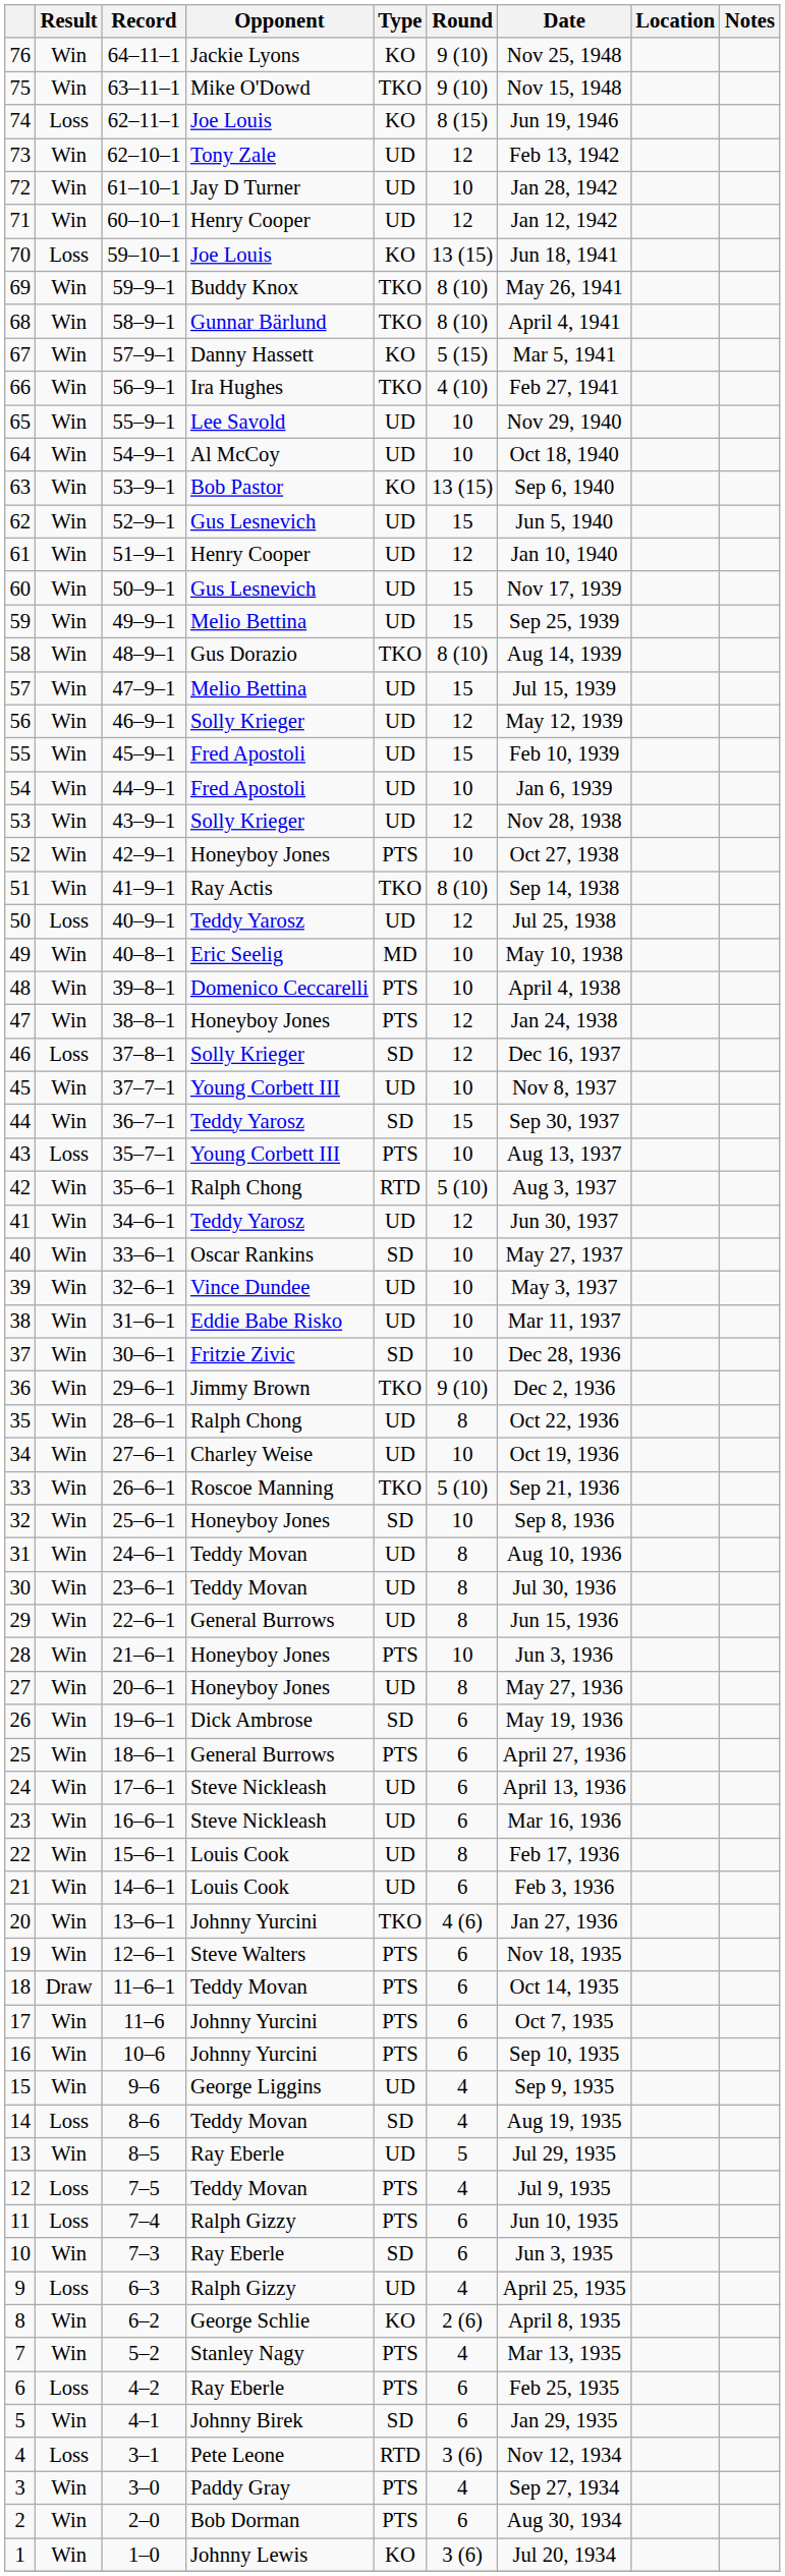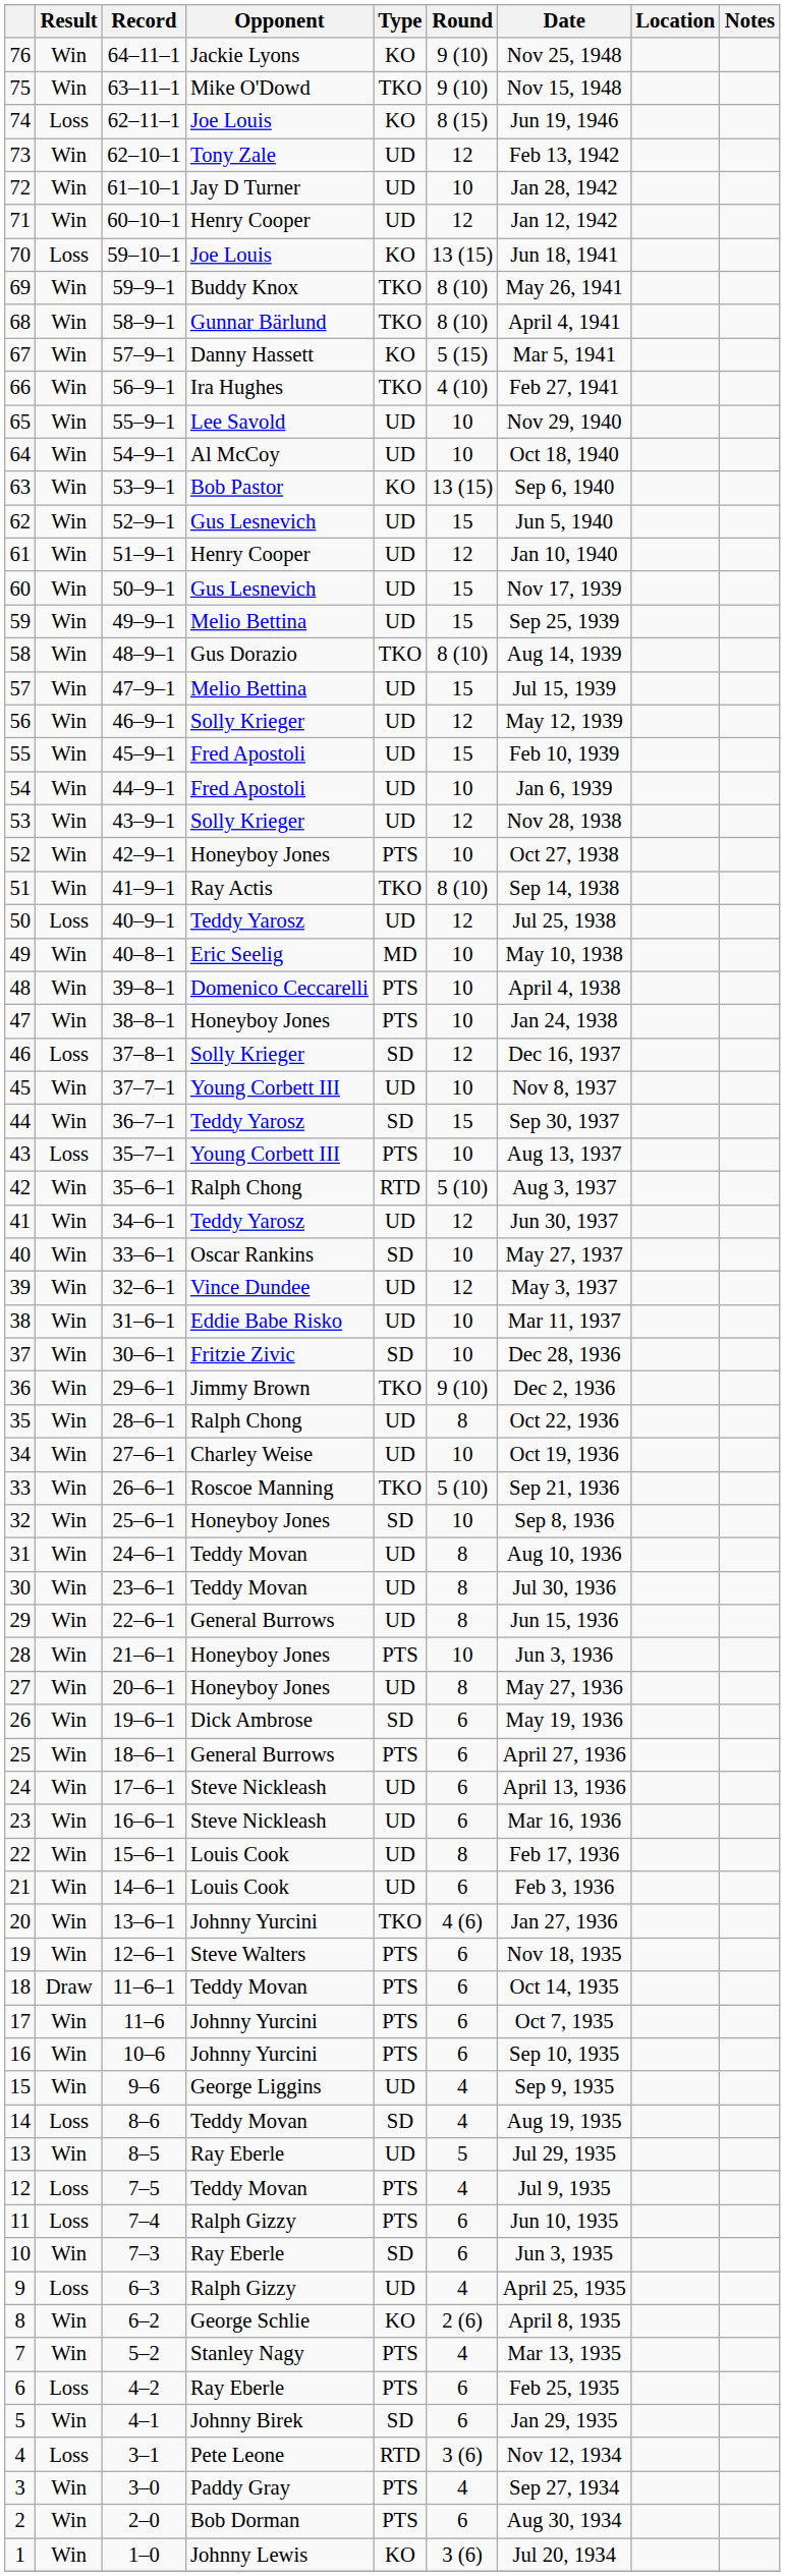 <table class="wikitable" style="text-align:center">
 <tr>
 <th></th>
 <th>Result</th>
 <th>Record</th>
 <th>Opponent</th>
 <th>Type</th>
 <th>Round</th>
 <th>Date</th>
 <th>Location</th>
 <th>Notes</th>
 </tr>
 <tr>
 <td>76</td>
 <td>Win</td>
 <td>64–11–1</td>
 <td align=left>Jackie Lyons</td>
 <td>KO</td>
 <td>9 (10)</td>
 <td>Nov 25, 1948</td>
 <td style="text-align:left;"></td>
 <td></td>
 </tr>
 <tr>
 <td>75</td>
 <td>Win</td>
 <td>63–11–1</td>
 <td align=left>Mike O'Dowd</td>
 <td>TKO</td>
 <td>9 (10)</td>
 <td>Nov 15, 1948</td>
 <td style="text-align:left;"></td>
 <td></td>
 </tr>
 <tr>
 <td>74</td>
 <td>Loss</td>
 <td>62–11–1</td>
 <td align=left><a href='#'>Joe Louis</a></td>
 <td>KO</td>
 <td>8 (15)</td>
 <td>Jun 19, 1946</td>
 <td style="text-align:left;"></td>
 <td style="text-align:left;"></td>
 </tr>
 <tr>
 <td>73</td>
 <td>Win</td>
 <td>62–10–1</td>
 <td align=left><a href='#'>Tony Zale</a></td>
 <td>UD</td>
 <td>12</td>
 <td>Feb 13, 1942</td>
 <td style="text-align:left;"></td>
 <td></td>
 </tr>
 <tr>
 <td>72</td>
 <td>Win</td>
 <td>61–10–1</td>
 <td align=left>Jay D Turner</td>
 <td>UD</td>
 <td>10</td>
 <td>Jan 28, 1942</td>
 <td style="text-align:left;"></td>
 <td></td>
 </tr>
 <tr>
 <td>71</td>
 <td>Win</td>
 <td>60–10–1</td>
 <td align=left>Henry Cooper</td>
 <td>UD</td>
 <td>12</td>
 <td>Jan 12, 1942</td>
 <td style="text-align:left;"></td>
 <td></td>
 </tr>
 <tr>
 <td>70</td>
 <td>Loss</td>
 <td>59–10–1</td>
 <td align=left><a href='#'>Joe Louis</a></td>
 <td>KO</td>
 <td>13 (15)</td>
 <td>Jun 18, 1941</td>
 <td style="text-align:left;"></td>
 <td style="text-align:left;"></td>
 </tr>
 <tr>
 <td>69</td>
 <td>Win</td>
 <td>59–9–1</td>
 <td align=left>Buddy Knox</td>
 <td>TKO</td>
 <td>8 (10)</td>
 <td>May 26, 1941</td>
 <td style="text-align:left;"></td>
 <td></td>
 </tr>
 <tr>
 <td>68</td>
 <td>Win</td>
 <td>58–9–1</td>
 <td align=left><a href='#'>Gunnar Bärlund</a></td>
 <td>TKO</td>
 <td>8 (10)</td>
 <td>April 4, 1941</td>
 <td style="text-align:left;"></td>
 <td></td>
 </tr>
 <tr>
 <td>67</td>
 <td>Win</td>
 <td>57–9–1</td>
 <td align=left>Danny Hassett</td>
 <td>KO</td>
 <td>5 (15)</td>
 <td>Mar 5, 1941</td>
 <td style="text-align:left;"></td>
 <td></td>
 </tr>
 <tr>
 <td>66</td>
 <td>Win</td>
 <td>56–9–1</td>
 <td align=left>Ira Hughes</td>
 <td>TKO</td>
 <td>4 (10)</td>
 <td>Feb 27, 1941</td>
 <td style="text-align:left;"></td>
 <td></td>
 </tr>
 <tr>
 <td>65</td>
 <td>Win</td>
 <td>55–9–1</td>
 <td align=left><a href='#'>Lee Savold</a></td>
 <td>UD</td>
 <td>10</td>
 <td>Nov 29, 1940</td>
 <td style="text-align:left;"></td>
 <td></td>
 </tr>
 <tr>
 <td>64</td>
 <td>Win</td>
 <td>54–9–1</td>
 <td align=left>Al McCoy</td>
 <td>UD</td>
 <td>10</td>
 <td>Oct 18, 1940</td>
 <td style="text-align:left;"></td>
 <td style="text-align:left;"></td>
 </tr>
 <tr>
 <td>63</td>
 <td>Win</td>
 <td>53–9–1</td>
 <td align=left><a href='#'>Bob Pastor</a></td>
 <td>KO</td>
 <td>13 (15)</td>
 <td>Sep 6, 1940</td>
 <td style="text-align:left;"></td>
 <td></td>
 </tr>
 <tr>
 <td>62</td>
 <td>Win</td>
 <td>52–9–1</td>
 <td align=left><a href='#'>Gus Lesnevich</a></td>
 <td>UD</td>
 <td>15</td>
 <td>Jun 5, 1940</td>
 <td style="text-align:left;"></td>
 <td style="text-align:left;"></td>
 </tr>
 <tr>
 <td>61</td>
 <td>Win</td>
 <td>51–9–1</td>
 <td align=left>Henry Cooper</td>
 <td>UD</td>
 <td>12</td>
 <td>Jan 10, 1940</td>
 <td style="text-align:left;"></td>
 <td></td>
 </tr>
 <tr>
 <td>60</td>
 <td>Win</td>
 <td>50–9–1</td>
 <td align=left><a href='#'>Gus Lesnevich</a></td>
 <td>UD</td>
 <td>15</td>
 <td>Nov 17, 1939</td>
 <td style="text-align:left;"></td>
 <td style="text-align:left;"></td>
 </tr>
 <tr>
 <td>59</td>
 <td>Win</td>
 <td>49–9–1</td>
 <td align=left><a href='#'>Melio Bettina</a></td>
 <td>UD</td>
 <td>15</td>
 <td>Sep 25, 1939</td>
 <td style="text-align:left;"></td>
 <td style="text-align:left;"></td>
 </tr>
 <tr>
 <td>58</td>
 <td>Win</td>
 <td>48–9–1</td>
 <td align=left>Gus Dorazio</td>
 <td>TKO</td>
 <td>8 (10)</td>
 <td>Aug 14, 1939</td>
 <td style="text-align:left;"></td>
 <td></td>
 </tr>
 <tr>
 <td>57</td>
 <td>Win</td>
 <td>47–9–1</td>
 <td align=left><a href='#'>Melio Bettina</a></td>
 <td>UD</td>
 <td>15</td>
 <td>Jul 15, 1939</td>
 <td style="text-align:left;"></td>
 <td style="text-align:left;"></td>
 </tr>
 <tr>
 <td>56</td>
 <td>Win</td>
 <td>46–9–1</td>
 <td align=left><a href='#'>Solly Krieger</a></td>
 <td>UD</td>
 <td>12</td>
 <td>May 12, 1939</td>
 <td style="text-align:left;"></td>
 <td></td>
 </tr>
 <tr>
 <td>55</td>
 <td>Win</td>
 <td>45–9–1</td>
 <td align=left><a href='#'>Fred Apostoli</a></td>
 <td>UD</td>
 <td>15</td>
 <td>Feb 10, 1939</td>
 <td style="text-align:left;"></td>
 <td></td>
 </tr>
 <tr>
 <td>54</td>
 <td>Win</td>
 <td>44–9–1</td>
 <td align=left><a href='#'>Fred Apostoli</a></td>
 <td>UD</td>
 <td>10</td>
 <td>Jan 6, 1939</td>
 <td style="text-align:left;"></td>
 <td></td>
 </tr>
 <tr>
 <td>53</td>
 <td>Win</td>
 <td>43–9–1</td>
 <td align=left><a href='#'>Solly Krieger</a></td>
 <td>UD</td>
 <td>12</td>
 <td>Nov 28, 1938</td>
 <td style="text-align:left;"></td>
 <td></td>
 </tr>
 <tr>
 <td>52</td>
 <td>Win</td>
 <td>42–9–1</td>
 <td align=left>Honeyboy Jones</td>
 <td>PTS</td>
 <td>10</td>
 <td>Oct 27, 1938</td>
 <td style="text-align:left;"></td>
 <td></td>
 </tr>
 <tr>
 <td>51</td>
 <td>Win</td>
 <td>41–9–1</td>
 <td align=left>Ray Actis</td>
 <td>TKO</td>
 <td>8 (10)</td>
 <td>Sep 14, 1938</td>
 <td style="text-align:left;"></td>
 <td></td>
 </tr>
 <tr>
 <td>50</td>
 <td>Loss</td>
 <td>40–9–1</td>
 <td align=left><a href='#'>Teddy Yarosz</a></td>
 <td>UD</td>
 <td>12</td>
 <td>Jul 25, 1938</td>
 <td style="text-align:left;"></td>
 <td></td>
 </tr>
 <tr>
 <td>49</td>
 <td>Win</td>
 <td>40–8–1</td>
 <td align=left><a href='#'>Eric Seelig</a></td>
 <td>MD</td>
 <td>10</td>
 <td>May 10, 1938</td>
 <td style="text-align:left;"></td>
 <td></td>
 </tr>
 <tr>
 <td>48</td>
 <td>Win</td>
 <td>39–8–1</td>
 <td align=left><a href='#'>Domenico Ceccarelli</a></td>
 <td>PTS</td>
 <td>10</td>
 <td>April 4, 1938</td>
 <td style="text-align:left;"></td>
 <td></td>
 </tr>
 <tr>
 <td>47</td>
 <td>Win</td>
 <td>38–8–1</td>
 <td align=left>Honeyboy Jones</td>
 <td>PTS</td>
-<td>12</td>
+<td>10</td>
 <td>Jan 24, 1938</td>
 <td style="text-align:left;"></td>
 <td></td>
 </tr>
 <tr>
 <td>46</td>
 <td>Loss</td>
 <td>37–8–1</td>
 <td align=left><a href='#'>Solly Krieger</a></td>
 <td>SD</td>
 <td>12</td>
 <td>Dec 16, 1937</td>
 <td style="text-align:left;"></td>
 <td></td>
 </tr>
 <tr>
 <td>45</td>
 <td>Win</td>
 <td>37–7–1</td>
 <td align=left><a href='#'>Young Corbett III</a></td>
 <td>UD</td>
 <td>10</td>
 <td>Nov 8, 1937</td>
 <td style="text-align:left;"></td>
 <td></td>
 </tr>
 <tr>
 <td>44</td>
 <td>Win</td>
 <td>36–7–1</td>
 <td align=left><a href='#'>Teddy Yarosz</a></td>
 <td>SD</td>
 <td>15</td>
 <td>Sep 30, 1937</td>
 <td style="text-align:left;"></td>
 <td></td>
 </tr>
 <tr>
 <td>43</td>
 <td>Loss</td>
 <td>35–7–1</td>
 <td align=left><a href='#'>Young Corbett III</a></td>
 <td>PTS</td>
 <td>10</td>
 <td>Aug 13, 1937</td>
 <td style="text-align:left;"></td>
 <td></td>
 </tr>
 <tr>
 <td>42</td>
 <td>Win</td>
 <td>35–6–1</td>
 <td align=left>Ralph Chong</td>
 <td>RTD</td>
 <td>5 (10)</td>
 <td>Aug 3, 1937</td>
 <td style="text-align:left;"></td>
 <td></td>
 </tr>
 <tr>
 <td>41</td>
 <td>Win</td>
 <td>34–6–1</td>
 <td align=left><a href='#'>Teddy Yarosz</a></td>
 <td>UD</td>
 <td>12</td>
 <td>Jun 30, 1937</td>
 <td style="text-align:left;"></td>
 <td></td>
 </tr>
 <tr>
 <td>40</td>
 <td>Win</td>
 <td>33–6–1</td>
 <td align=left>Oscar Rankins</td>
 <td>SD</td>
 <td>10</td>
 <td>May 27, 1937</td>
 <td style="text-align:left;"></td>
 <td></td>
 </tr>
 <tr>
 <td>39</td>
 <td>Win</td>
 <td>32–6–1</td>
 <td align=left><a href='#'>Vince Dundee</a></td>
 <td>UD</td>
-<td>10</td>
+<td>12</td>
 <td>May 3, 1937</td>
 <td style="text-align:left;"></td>
 <td></td>
 </tr>
 <tr>
 <td>38</td>
 <td>Win</td>
 <td>31–6–1</td>
 <td align=left><a href='#'>Eddie Babe Risko</a></td>
 <td>UD</td>
 <td>10</td>
 <td>Mar 11, 1937</td>
 <td style="text-align:left;"></td>
 <td></td>
 </tr>
 <tr>
 <td>37</td>
 <td>Win</td>
 <td>30–6–1</td>
 <td align=left><a href='#'>Fritzie Zivic</a></td>
 <td>SD</td>
 <td>10</td>
 <td>Dec 28, 1936</td>
 <td style="text-align:left;"></td>
 <td></td>
 </tr>
 <tr>
 <td>36</td>
 <td>Win</td>
 <td>29–6–1</td>
 <td align=left>Jimmy Brown</td>
 <td>TKO</td>
 <td>9 (10)</td>
 <td>Dec 2, 1936</td>
 <td style="text-align:left;"></td>
 <td></td>
 </tr>
 <tr>
 <td>35</td>
 <td>Win</td>
 <td>28–6–1</td>
 <td align=left>Ralph Chong</td>
 <td>UD</td>
 <td>8</td>
 <td>Oct 22, 1936</td>
 <td style="text-align:left;"></td>
 <td></td>
 </tr>
 <tr>
 <td>34</td>
 <td>Win</td>
 <td>27–6–1</td>
 <td align=left>Charley Weise</td>
 <td>UD</td>
 <td>10</td>
 <td>Oct 19, 1936</td>
 <td style="text-align:left;"></td>
 <td></td>
 </tr>
 <tr>
 <td>33</td>
 <td>Win</td>
 <td>26–6–1</td>
 <td align=left>Roscoe Manning</td>
 <td>TKO</td>
 <td>5 (10)</td>
 <td>Sep 21, 1936</td>
 <td style="text-align:left;"></td>
 <td></td>
 </tr>
 <tr>
 <td>32</td>
 <td>Win</td>
 <td>25–6–1</td>
 <td align=left>Honeyboy Jones</td>
 <td>SD</td>
 <td>10</td>
 <td>Sep 8, 1936</td>
 <td style="text-align:left;"></td>
 <td></td>
 </tr>
 <tr>
 <td>31</td>
 <td>Win</td>
 <td>24–6–1</td>
 <td align=left>Teddy Movan</td>
 <td>UD</td>
 <td>8</td>
 <td>Aug 10, 1936</td>
 <td style="text-align:left;"></td>
 <td></td>
 </tr>
 <tr>
 <td>30</td>
 <td>Win</td>
 <td>23–6–1</td>
 <td align=left>Teddy Movan</td>
 <td>UD</td>
 <td>8</td>
 <td>Jul 30, 1936</td>
 <td style="text-align:left;"></td>
 <td></td>
 </tr>
 <tr>
 <td>29</td>
 <td>Win</td>
 <td>22–6–1</td>
 <td align=left>General Burrows</td>
 <td>UD</td>
 <td>8</td>
 <td>Jun 15, 1936</td>
 <td style="text-align:left;"></td>
 <td></td>
 </tr>
 <tr>
 <td>28</td>
 <td>Win</td>
 <td>21–6–1</td>
 <td align=left>Honeyboy Jones</td>
 <td>PTS</td>
 <td>10</td>
 <td>Jun 3, 1936</td>
 <td style="text-align:left;"></td>
 <td></td>
 </tr>
 <tr>
 <td>27</td>
 <td>Win</td>
 <td>20–6–1</td>
 <td align=left>Honeyboy Jones</td>
 <td>UD</td>
 <td>8</td>
 <td>May 27, 1936</td>
 <td style="text-align:left;"></td>
 <td></td>
 </tr>
 <tr>
 <td>26</td>
 <td>Win</td>
 <td>19–6–1</td>
 <td align=left>Dick Ambrose</td>
 <td>SD</td>
 <td>6</td>
 <td>May 19, 1936</td>
 <td style="text-align:left;"></td>
 <td></td>
 </tr>
 <tr>
 <td>25</td>
 <td>Win</td>
 <td>18–6–1</td>
 <td align=left>General Burrows</td>
 <td>PTS</td>
 <td>6</td>
 <td>April 27, 1936</td>
 <td style="text-align:left;"></td>
 <td></td>
 </tr>
 <tr>
 <td>24</td>
 <td>Win</td>
 <td>17–6–1</td>
 <td align=left>Steve Nickleash</td>
 <td>UD</td>
 <td>6</td>
 <td>April 13, 1936</td>
 <td style="text-align:left;"></td>
 <td></td>
 </tr>
 <tr>
 <td>23</td>
 <td>Win</td>
 <td>16–6–1</td>
 <td align=left>Steve Nickleash</td>
 <td>UD</td>
 <td>6</td>
 <td>Mar 16, 1936</td>
 <td style="text-align:left;"></td>
 <td></td>
 </tr>
 <tr>
 <td>22</td>
 <td>Win</td>
 <td>15–6–1</td>
 <td align=left>Louis Cook</td>
 <td>UD</td>
 <td>8</td>
 <td>Feb 17, 1936</td>
 <td style="text-align:left;"></td>
 <td></td>
 </tr>
 <tr>
 <td>21</td>
 <td>Win</td>
 <td>14–6–1</td>
 <td align=left>Louis Cook</td>
 <td>UD</td>
 <td>6</td>
 <td>Feb 3, 1936</td>
 <td style="text-align:left;"></td>
 <td></td>
 </tr>
 <tr>
 <td>20</td>
 <td>Win</td>
 <td>13–6–1</td>
 <td align=left>Johnny Yurcini</td>
 <td>TKO</td>
 <td>4 (6)</td>
 <td>Jan 27, 1936</td>
 <td style="text-align:left;"></td>
 <td></td>
 </tr>
 <tr>
 <td>19</td>
 <td>Win</td>
 <td>12–6–1</td>
 <td align=left>Steve Walters</td>
 <td>PTS</td>
 <td>6</td>
 <td>Nov 18, 1935</td>
 <td style="text-align:left;"></td>
 <td></td>
 </tr>
 <tr>
 <td>18</td>
 <td>Draw</td>
 <td>11–6–1</td>
 <td align=left>Teddy Movan</td>
 <td>PTS</td>
 <td>6</td>
 <td>Oct 14, 1935</td>
 <td style="text-align:left;"></td>
 <td></td>
 </tr>
 <tr>
 <td>17</td>
 <td>Win</td>
 <td>11–6</td>
 <td align=left>Johnny Yurcini</td>
 <td>PTS</td>
 <td>6</td>
 <td>Oct 7, 1935</td>
 <td style="text-align:left;"></td>
 <td></td>
 </tr>
 <tr>
 <td>16</td>
 <td>Win</td>
 <td>10–6</td>
 <td align=left>Johnny Yurcini</td>
 <td>PTS</td>
 <td>6</td>
 <td>Sep 10, 1935</td>
 <td style="text-align:left;"></td>
 <td></td>
 </tr>
 <tr>
 <td>15</td>
 <td>Win</td>
 <td>9–6</td>
 <td align=left>George Liggins</td>
 <td>UD</td>
 <td>4</td>
 <td>Sep 9, 1935</td>
 <td style="text-align:left;"></td>
 <td></td>
 </tr>
 <tr>
 <td>14</td>
 <td>Loss</td>
 <td>8–6</td>
 <td align=left>Teddy Movan</td>
 <td>SD</td>
 <td>4</td>
 <td>Aug 19, 1935</td>
 <td style="text-align:left;"></td>
 <td></td>
 </tr>
 <tr>
 <td>13</td>
 <td>Win</td>
 <td>8–5</td>
 <td align=left>Ray Eberle</td>
 <td>UD</td>
 <td>5</td>
 <td>Jul 29, 1935</td>
 <td style="text-align:left;"></td>
 <td></td>
 </tr>
 <tr>
 <td>12</td>
 <td>Loss</td>
 <td>7–5</td>
 <td align=left>Teddy Movan</td>
 <td>PTS</td>
 <td>4</td>
 <td>Jul 9, 1935</td>
 <td style="text-align:left;"></td>
 <td></td>
 </tr>
 <tr>
 <td>11</td>
 <td>Loss</td>
 <td>7–4</td>
 <td align=left>Ralph Gizzy</td>
 <td>PTS</td>
 <td>6</td>
 <td>Jun 10, 1935</td>
 <td style="text-align:left;"></td>
 <td></td>
 </tr>
 <tr>
 <td>10</td>
 <td>Win</td>
 <td>7–3</td>
 <td align=left>Ray Eberle</td>
 <td>SD</td>
 <td>6</td>
 <td>Jun 3, 1935</td>
 <td style="text-align:left;"></td>
 <td></td>
 </tr>
 <tr>
 <td>9</td>
 <td>Loss</td>
 <td>6–3</td>
 <td align=left>Ralph Gizzy</td>
 <td>UD</td>
 <td>4</td>
 <td>April 25, 1935</td>
 <td style="text-align:left;"></td>
 <td></td>
 </tr>
 <tr>
 <td>8</td>
 <td>Win</td>
 <td>6–2</td>
 <td align=left>George Schlie</td>
 <td>KO</td>
 <td>2 (6)</td>
 <td>April 8, 1935</td>
 <td style="text-align:left;"></td>
 <td></td>
 </tr>
 <tr>
 <td>7</td>
 <td>Win</td>
 <td>5–2</td>
 <td align=left>Stanley Nagy</td>
 <td>PTS</td>
 <td>4</td>
 <td>Mar 13, 1935</td>
 <td style="text-align:left;"></td>
 <td></td>
 </tr>
 <tr>
 <td>6</td>
 <td>Loss</td>
 <td>4–2</td>
 <td align=left>Ray Eberle</td>
 <td>PTS</td>
 <td>6</td>
 <td>Feb 25, 1935</td>
 <td style="text-align:left;"></td>
 <td></td>
 </tr>
 <tr>
 <td>5</td>
 <td>Win</td>
 <td>4–1</td>
 <td align=left>Johnny Birek</td>
 <td>SD</td>
 <td>6</td>
 <td>Jan 29, 1935</td>
 <td style="text-align:left;"></td>
 <td></td>
 </tr>
 <tr>
 <td>4</td>
 <td>Loss</td>
 <td>3–1</td>
 <td align=left>Pete Leone</td>
 <td>RTD</td>
 <td>3 (6)</td>
 <td>Nov 12, 1934</td>
 <td style="text-align:left;"></td>
 <td></td>
 </tr>
 <tr>
 <td>3</td>
 <td>Win</td>
 <td>3–0</td>
 <td align=left>Paddy Gray</td>
 <td>PTS</td>
 <td>4</td>
 <td>Sep 27, 1934</td>
 <td style="text-align:left;"></td>
 <td></td>
 </tr>
 <tr>
 <td>2</td>
 <td>Win</td>
 <td>2–0</td>
 <td align=left>Bob Dorman</td>
 <td>PTS</td>
 <td>6</td>
 <td>Aug 30, 1934</td>
 <td style="text-align:left;"></td>
 <td></td>
 </tr>
 <tr>
 <td>1</td>
 <td>Win</td>
 <td>1–0</td>
 <td align=left>Johnny Lewis</td>
 <td>KO</td>
 <td>3 (6)</td>
 <td>Jul 20, 1934</td>
 <td style="text-align:left;"></td>
 <td></td>
 </tr>
 <tr>
 </tr>
 </table>
